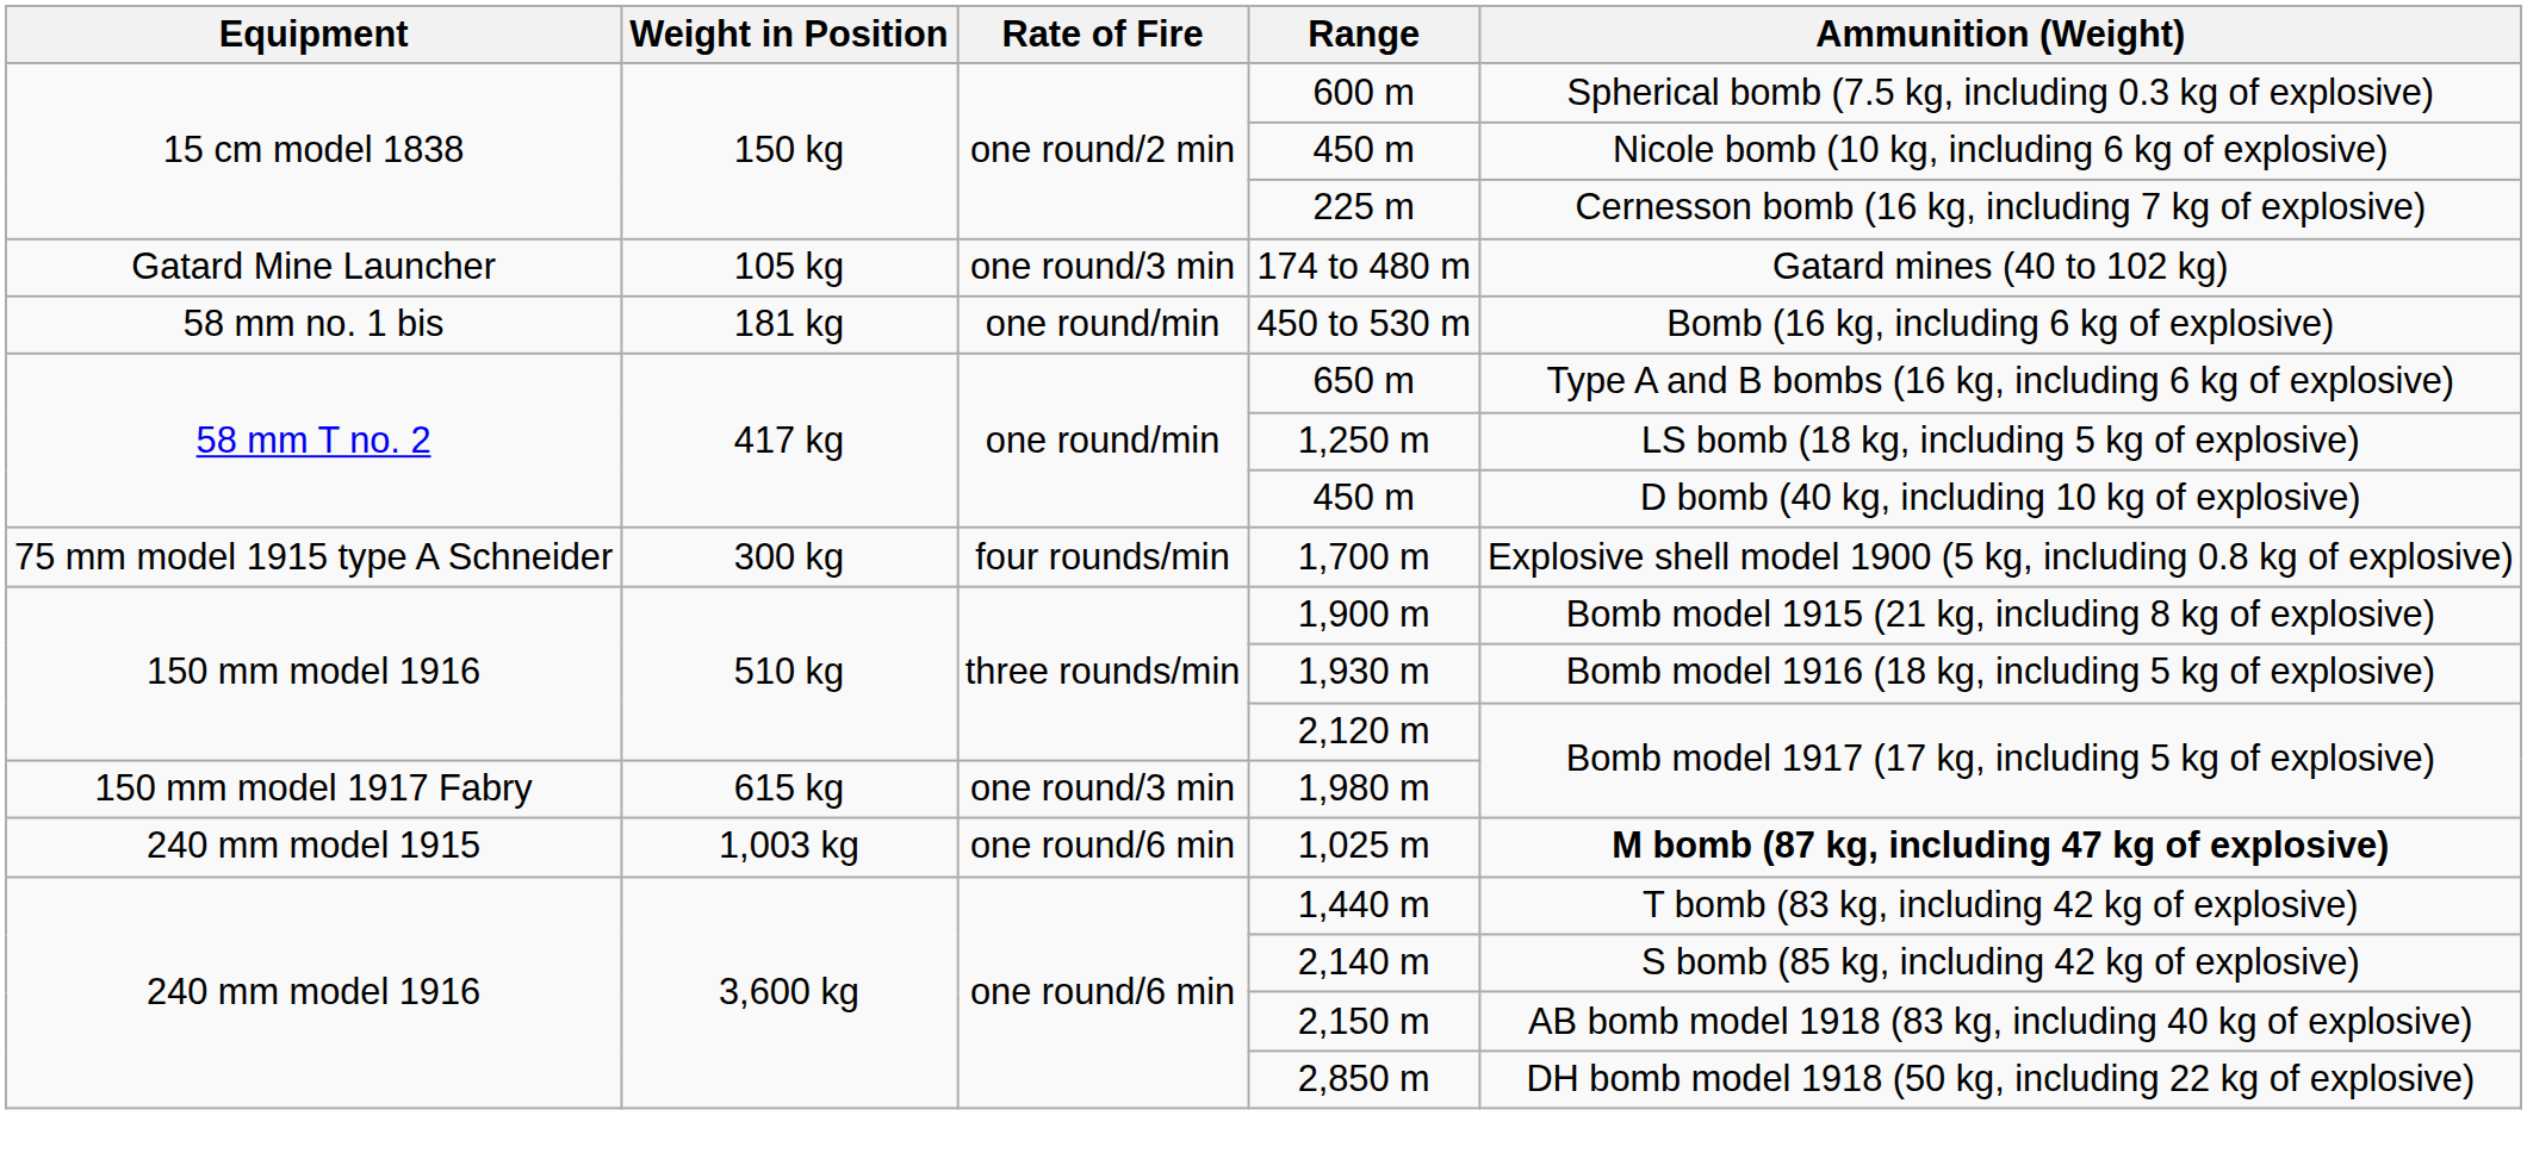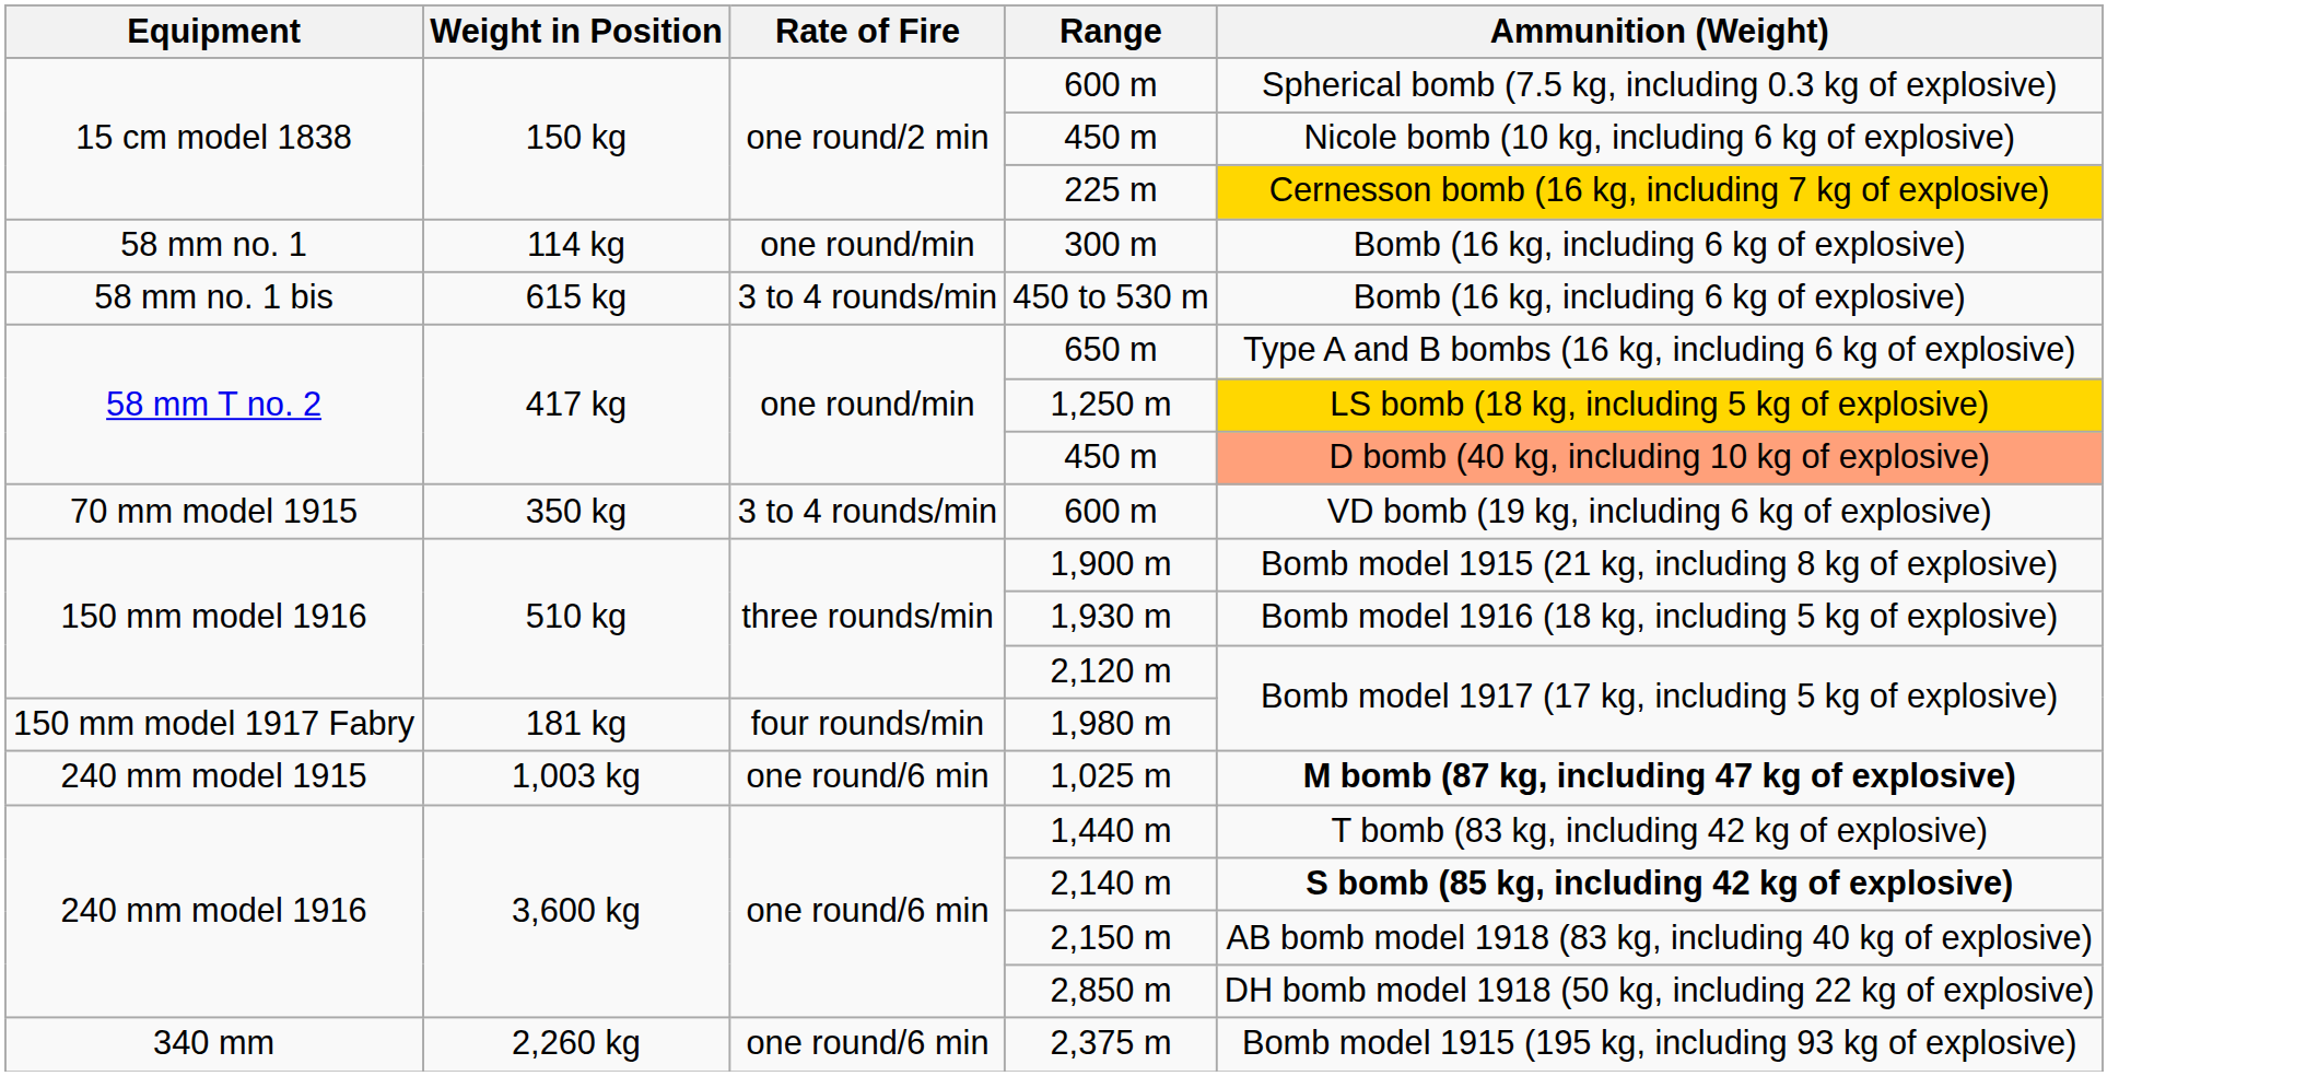 <table class="wikitable centre" style="text-align:center;">
 <tr>
 <th>Equipment</th>
 <th>Weight in Position</th>
 <th>Rate of Fire</th>
 <th> Range</th>
 <th>Ammunition (Weight)</th>
 </tr>
 <tr>
 <td rowspan="3">15 cm model 1838</td>
 <td rowspan="3">150 kg</td>
 <td rowspan="3">one round/2 min</td>
 <td>600 m</td>
 <td>Spherical bomb (7.5 kg, including 0.3 kg of explosive)</td>
 </tr>
 <tr>
 <td>450 m</td>
 <td>Nicole bomb (10 kg, including 6 kg of explosive)</td>
 </tr>
 <tr>
 <td>225 m</td>
-<td>Cernesson bomb (16 kg, including 7 kg of explosive)</td>
+<td style="background: gold;">Cernesson bomb (16 kg, including 7 kg of explosive)</td>
 </tr>
 <tr>
-<td>Gatard Mine Launcher</td>
-<td>105 kg</td>
-<td>one round/3 min</td>
-<td>174 to 480 m</td>
-<td>Gatard mines (40 to 102 kg)</td>
+<td>58 mm  no. 1</td>
+<td>114 kg</td>
+<td>one round/min</td>
+<td>300 m</td>
+<td>Bomb (16 kg, including 6 kg of explosive)</td>
 </tr>
 <tr>
 <td>58 mm  no. 1 bis</td>
-<td>181 kg</td>
-<td>one round/min</td>
+<td>615 kg</td>
+<td>3 to 4 rounds/min</td>
 <td>450 to 530 m</td>
 <td>Bomb (16 kg, including 6 kg of explosive)</td>
 </tr>
 <tr>
 <td rowspan="3"><a href='#'>58 mm T no. 2</a></td>
 <td rowspan="3">417 kg</td>
 <td rowspan="3">one round/min</td>
 <td>650 m</td>
 <td>Type A and B bombs (16 kg, including 6 kg of explosive)</td>
 </tr>
 <tr>
 <td>1,250 m</td>
-<td>LS bomb (18 kg, including 5 kg of explosive)</td>
+<td style="background: gold;">LS bomb (18 kg, including 5 kg of explosive)</td>
 </tr>
 <tr>
 <td>450 m</td>
-<td>D bomb (40 kg, including 10 kg of explosive)</td>
+<td style="background: lightsalmon;">D bomb (40 kg, including 10 kg of explosive)</td>
 </tr>
 <tr>
-<td>75 mm model 1915 type A Schneider</td>
-<td>300 kg</td>
-<td>four rounds/min</td>
-<td>1,700 m</td>
-<td>Explosive shell model 1900 (5 kg, including 0.8 kg of explosive)</td>
+<td>70 mm  model 1915</td>
+<td>350 kg</td>
+<td>3 to 4 rounds/min</td>
+<td>600 m</td>
+<td>VD bomb (19 kg, including 6 kg of explosive)</td>
 </tr>
 <tr>
 <td rowspan="3">150 mm  model 1916</td>
 <td rowspan="3">510 kg</td>
 <td rowspan="3">three rounds/min</td>
 <td>1,900 m</td>
 <td>Bomb model 1915 (21 kg, including 8 kg of explosive)</td>
 </tr>
 <tr>
 <td>1,930 m</td>
 <td>Bomb model 1916 (18 kg, including 5 kg of explosive)</td>
 </tr>
 <tr>
 <td>2,120 m</td>
 <td rowspan="2">Bomb model 1917 (17 kg, including 5 kg of explosive)</td>
 </tr>
 <tr>
 <td>150 mm  model 1917 Fabry</td>
-<td>615 kg</td>
-<td>one round/3 min</td>
+<td>181 kg</td>
+<td>four rounds/min</td>
 <td>1,980 m</td>
 </tr>
 <tr>
 <td rowspan="2">240 mm  model 1915</td>
 <td rowspan="2">1,003 kg</td>
 <td rowspan="2">one round/6 min</td>
 <td>1,025 m</td>
 <td><strong>M bomb (87 kg, including 47 kg of explosive)</strong></td>
 </tr>
 <tr>
 <td rowspan="2">1,440 m</td>
 <td rowspan="2">T bomb (83 kg, including 42 kg of explosive)</td>
 </tr>
 <tr>
 <td rowspan="4">240 mm  model 1916</td>
 <td rowspan="4">3,600 kg</td>
 <td rowspan="4">one round/6 min</td>
 </tr>
 <tr>
 <td>2,140 m</td>
-<td>S bomb (85 kg, including 42 kg of explosive)</td>
+<td><strong>S bomb (85 kg, including 42 kg of explosive)</strong></td>
 </tr>
 <tr>
 <td>2,150 m</td>
 <td>AB bomb model 1918 (83 kg, including 40 kg of explosive)</td>
 </tr>
 <tr>
 <td>2,850 m</td>
 <td>DH bomb model 1918 (50 kg, including 22 kg of explosive)</td>
 </tr>
+<tr>
+<td>340 mm </td>
+<td>2,260 kg</td>
+<td>one round/6 min</td>
+<td>2,375 m</td>
+<td>Bomb model 1915 (195 kg, including 93 kg of explosive)</td>
+</tr>
 </table>
